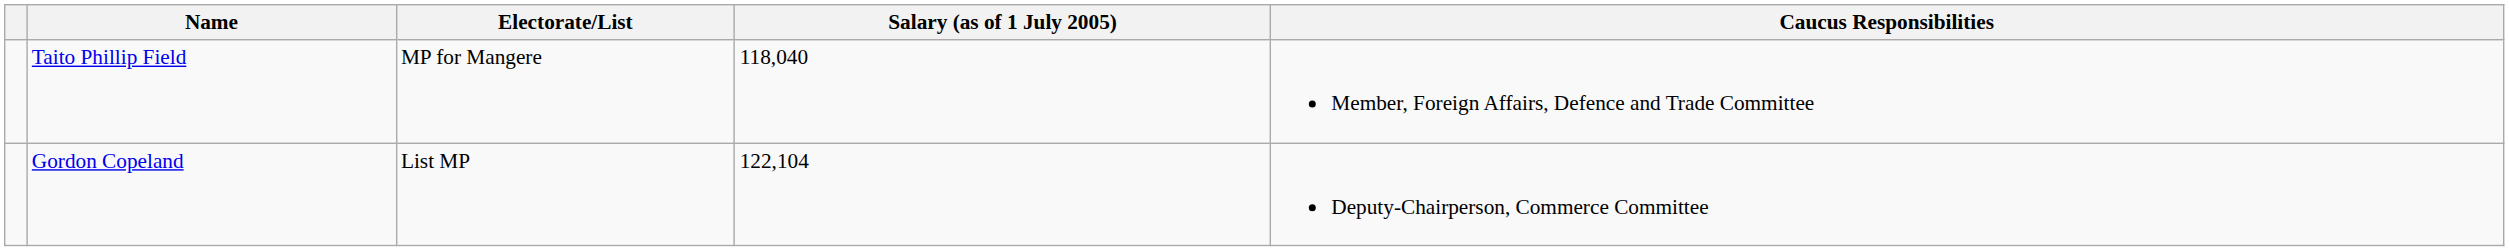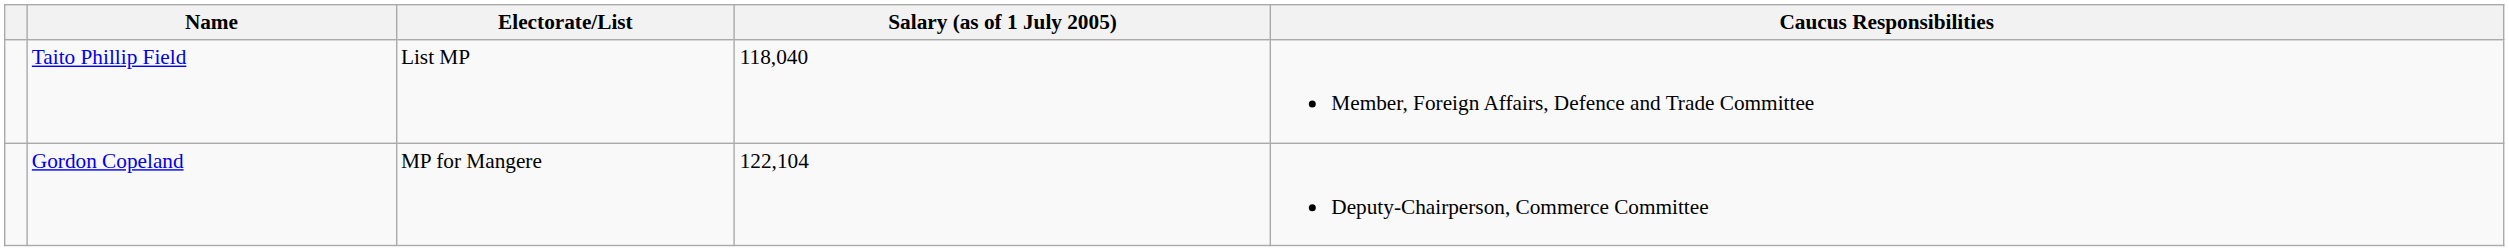 <table class="wikitable" style="font-size: 95%;" width=90%>
 <tr>
 <th bgcolor=></th>
 <th>Name</th>
 <th>Electorate/List</th>
 <th>Salary (as of 1 July 2005)</th>
 <th>Caucus Responsibilities</th>
 </tr>
 <tr style="vertical-align: top;">
 <td></td>
 <td><a href='#'>Taito Phillip Field</a></td>
-<td>MP for Mangere</td>
+<td>List MP</td>
 <td>118,040</td>
 <td><br><ul><li>Member, Foreign Affairs, Defence and Trade Committee</li></ul></td>
 </tr>
 <tr style="vertical-align: top;">
 <td></td>
 <td><a href='#'>Gordon Copeland</a></td>
-<td>List MP</td>
+<td>MP for Mangere</td>
 <td>122,104</td>
 <td><br><ul><li>Deputy-Chairperson, Commerce Committee</li></ul></td>
 </tr>
 </table>
